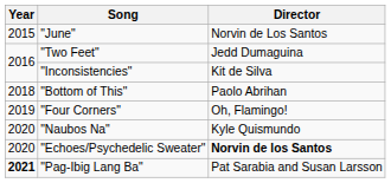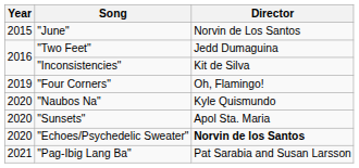 <table class="wikitable">
 <tr>
 <th>Year</th>
 <th>Song</th>
 <th>Director</th>
 </tr>
 <tr>
 <td>2015</td>
 <td>"June"</td>
 <td>Norvin de Los Santos</td>
 </tr>
 <tr>
 <td rowspan=2>2016</td>
 <td>"Two Feet"</td>
 <td>Jedd Dumaguina</td>
 </tr>
 <tr>
 <td>"Inconsistencies"</td>
 <td>Kit de Silva</td>
 </tr>
 <tr>
-<td>2018</td>
-<td>"Bottom of This"</td>
-<td>Paolo Abrihan</td>
-</tr>
-<tr>
 <td>2019</td>
 <td>"Four Corners"</td>
 <td>Oh, Flamingo!</td>
 </tr>
 <tr>
 <td>2020</td>
 <td>"Naubos Na"</td>
 <td>Kyle Quismundo</td>
 </tr>
 <tr>
 <td>2020</td>
+<td>"Sunsets"</td>
+<td>Apol Sta. Maria</td>
+</tr>
+<tr>
+<td>2020</td>
 <td>"Echoes/Psychedelic Sweater"</td>
 <td><strong>Norvin de los Santos</strong></td>
 </tr>
 <tr>
-<td><strong>2021</strong></td>
+<td>2021</td>
 <td>"Pag-Ibig Lang Ba"</td>
 <td>Pat Sarabia and Susan Larsson</td>
 </tr>
 </table>
